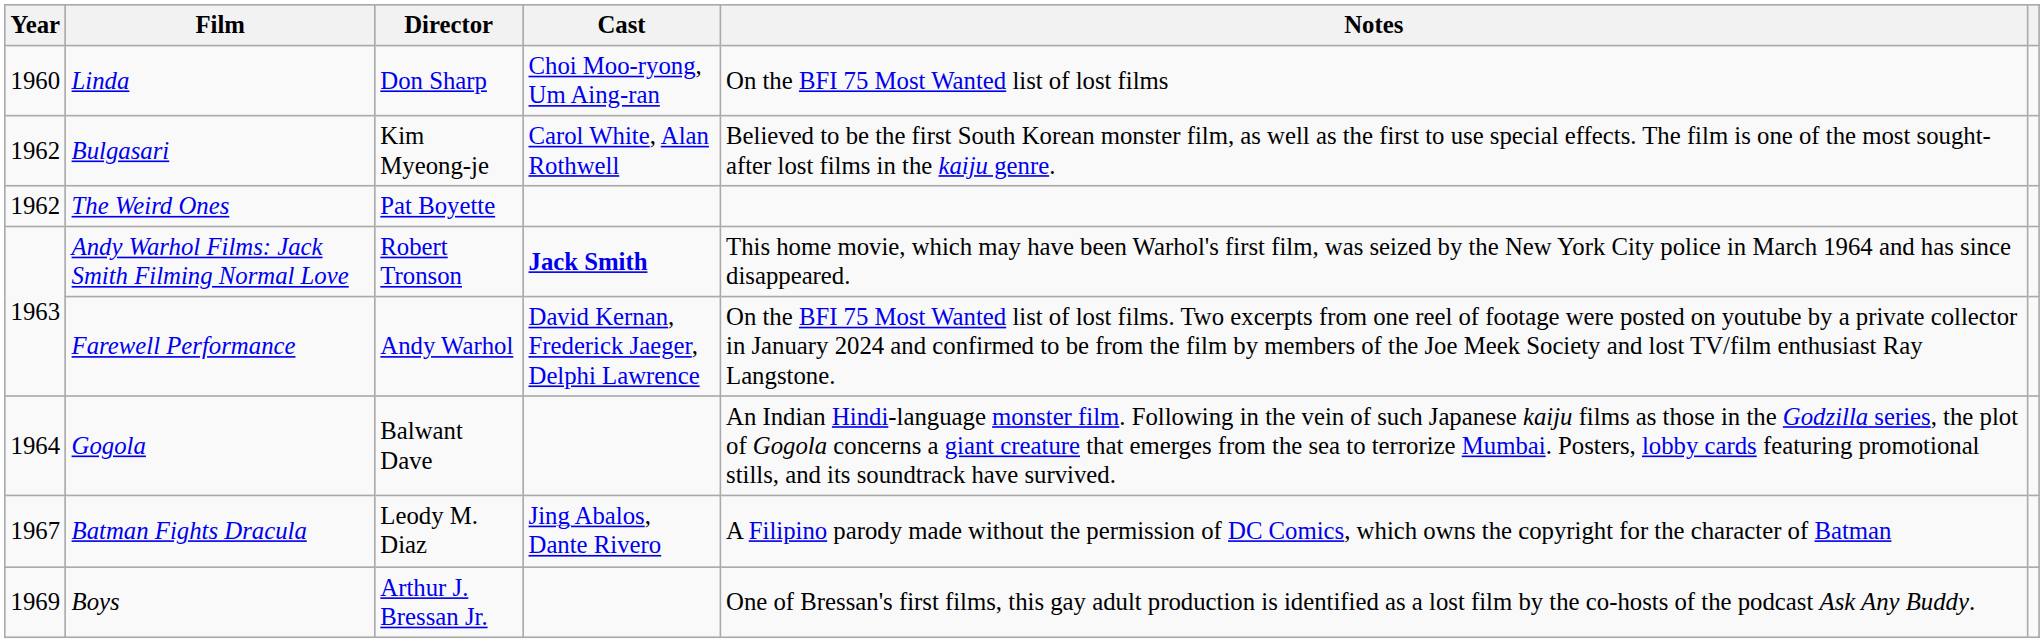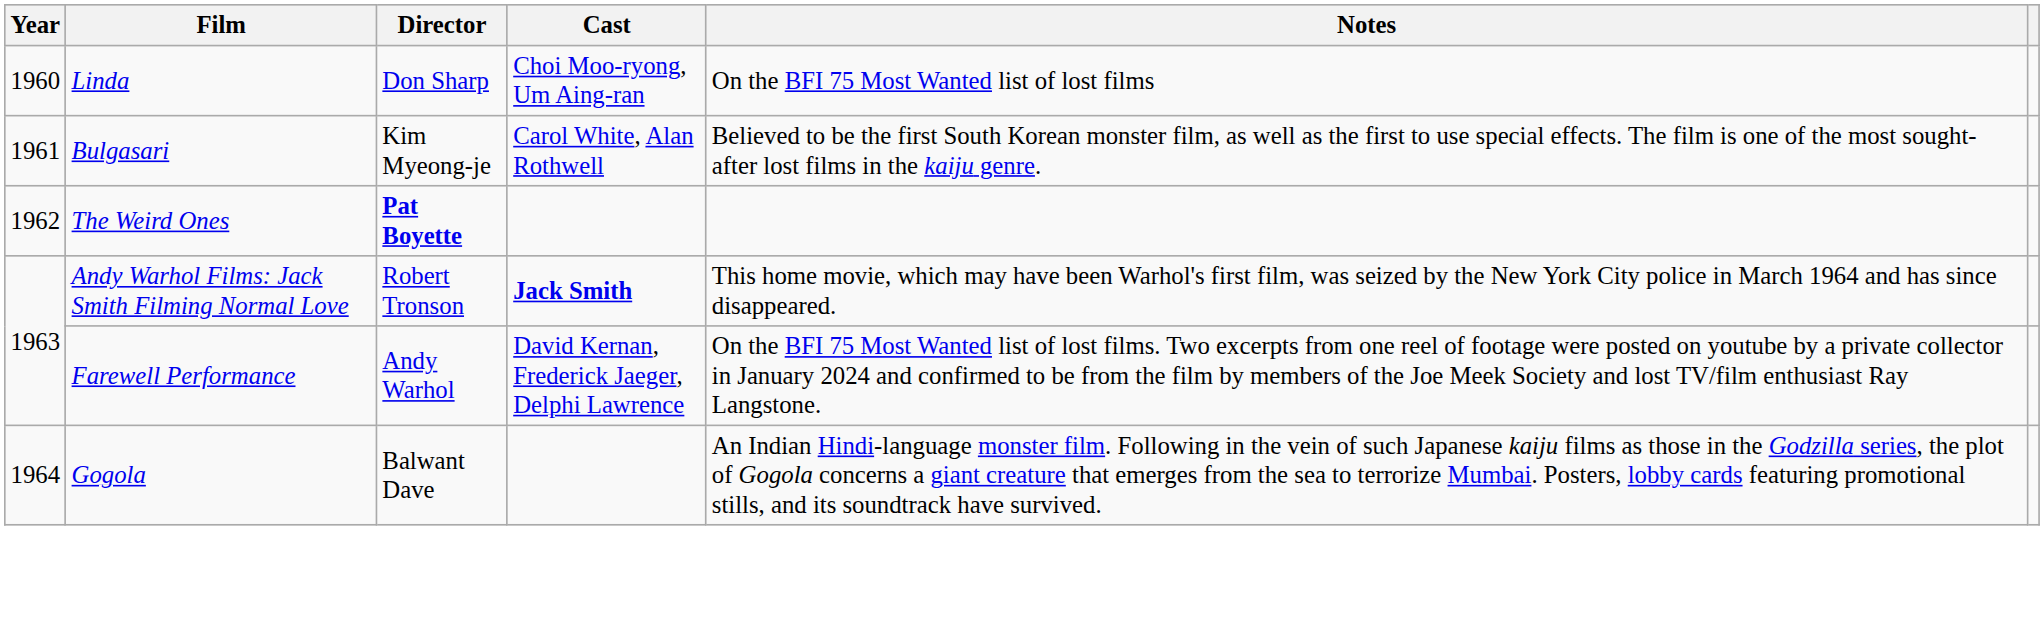 <table class="wikitable sortable" style="font-size:95%">
 <tr>
 <th>Year</th>
 <th>Film</th>
 <th>Director</th>
 <th>Cast</th>
 <th>Notes</th>
 <th class="unsortable"></th>
 </tr>
 <tr>
 <td>1960</td>
 <td><em><a href='#'>Linda</a></em></td>
 <td><a href='#'>Don Sharp</a></td>
 <td><a href='#'>Choi Moo-ryong</a>, <a href='#'>Um Aing-ran</a></td>
 <td>On the <a href='#'>BFI 75 Most Wanted</a> list of lost films</td>
 <td></td>
 </tr>
 <tr>
-<td>1962</td>
+<td>1961</td>
 <td><em><a href='#'>Bulgasari</a></em></td>
 <td>Kim Myeong-je</td>
 <td><a href='#'>Carol White</a>, <a href='#'>Alan Rothwell</a></td>
 <td>Believed to be the first South Korean monster film, as well as the first to use special effects. The film is one of the most sought-after lost films in the <a href='#'><em>kaiju</em> genre</a>.</td>
 <td></td>
 </tr>
 <tr>
 <td>1962</td>
 <td><em><a href='#'>The Weird Ones</a></em></td>
-<td><a href='#'>Pat Boyette</a></td>
+<td><strong><a href='#'>Pat Boyette</a></strong></td>
 <td></td>
 <td></td>
 <td></td>
 </tr>
 <tr>
 <td rowspan="2">1963</td>
 <td><em><a href='#'>Andy Warhol Films: Jack Smith Filming Normal Love</a></em></td>
 <td><a href='#'>Robert Tronson</a></td>
 <td><strong><a href='#'>Jack Smith</a></strong></td>
 <td>This home movie, which may have been Warhol's first film, was seized by the New York City police in March 1964 and has since disappeared.</td>
 <td></td>
 </tr>
 <tr>
 <td><em><a href='#'>Farewell Performance</a></em></td>
 <td><a href='#'>Andy Warhol</a></td>
 <td><a href='#'>David Kernan</a>,<br><a href='#'>Frederick Jaeger</a>,<br><a href='#'>Delphi Lawrence</a></td>
 <td>On the <a href='#'>BFI 75 Most Wanted</a> list of lost films. Two excerpts from one reel of footage were posted on youtube by a private collector in January 2024 and confirmed to be from the film by members of the Joe Meek Society and lost TV/film enthusiast Ray Langstone.</td>
 <td></td>
 </tr>
 <tr>
 <td>1964</td>
 <td><em><a href='#'>Gogola</a></em></td>
 <td>Balwant Dave</td>
 <td></td>
 <td>An Indian <a href='#'>Hindi</a>-language <a href='#'>monster film</a>. Following in the vein of such Japanese <em>kaiju</em> films as those in the <a href='#'><em>Godzilla</em> series</a>, the plot of <em>Gogola</em> concerns a <a href='#'>giant creature</a> that emerges from the sea to terrorize <a href='#'>Mumbai</a>. Posters, <a href='#'>lobby cards</a> featuring promotional stills, and its soundtrack have survived.</td>
 <td></td>
 </tr>
-<tr>
-<td>1967</td>
-<td><em><a href='#'>Batman Fights Dracula</a></em></td>
-<td>Leody M. Diaz</td>
-<td><a href='#'>Jing Abalos</a>, <a href='#'>Dante Rivero</a></td>
-<td>A <a href='#'>Filipino</a> parody made without the permission of <a href='#'>DC Comics</a>, which owns the copyright for the character of <a href='#'>Batman</a></td>
-<td></td>
-</tr>
-<tr>
-<td>1969</td>
-<td><em>Boys</em></td>
-<td><a href='#'>Arthur J. Bressan Jr.</a></td>
-<td></td>
-<td>One of Bressan's first films, this gay adult production is identified as a lost film by the co-hosts of the podcast <em>Ask Any Buddy</em>.</td>
-<td></td>
-</tr>
 </table>
